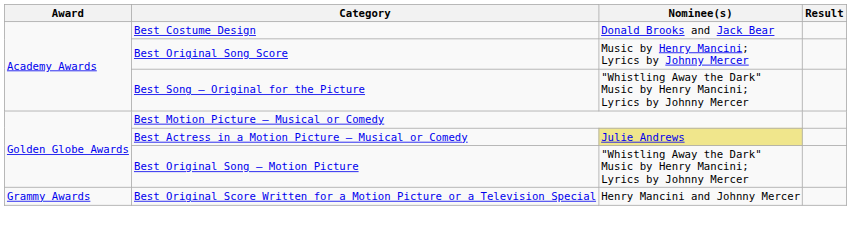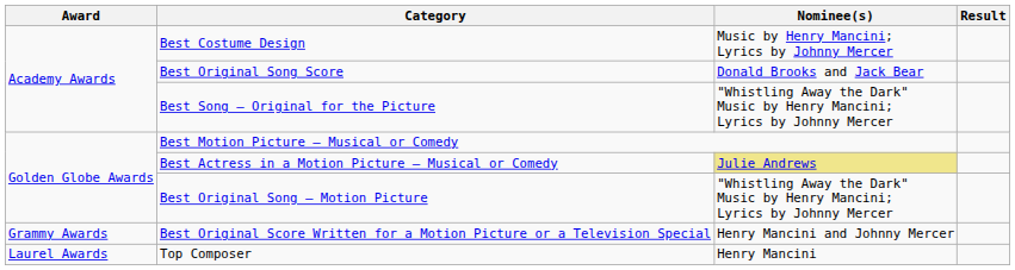 <table class="wikitable plainrowheaders">
 <tr>
 <th>Award</th>
 <th>Category</th>
 <th>Nominee(s)</th>
 <th>Result</th>
 </tr>
 <tr>
 <td rowspan="3"><a href='#'>Academy Awards</a></td>
 <td><a href='#'>Best Costume Design</a></td>
-<td><a href='#'>Donald Brooks</a> and <a href='#'>Jack Bear</a></td>
+<td>Music by <a href='#'>Henry Mancini</a>; <br> Lyrics by <a href='#'>Johnny Mercer</a></td>
 <td></td>
 </tr>
 <tr>
 <td><a href='#'>Best Original Song Score</a></td>
-<td>Music by <a href='#'>Henry Mancini</a>; <br> Lyrics by <a href='#'>Johnny Mercer</a></td>
+<td><a href='#'>Donald Brooks</a> and <a href='#'>Jack Bear</a></td>
 <td></td>
 </tr>
 <tr>
 <td><a href='#'>Best Song – Original for the Picture</a></td>
 <td>"Whistling Away the Dark" <br> Music by Henry Mancini; <br> Lyrics by Johnny Mercer</td>
 <td></td>
 </tr>
 <tr>
 <td rowspan="3"><a href='#'>Golden Globe Awards</a></td>
 <td colspan="2"><a href='#'>Best Motion Picture – Musical or Comedy</a></td>
 <td></td>
 </tr>
 <tr>
 <td><a href='#'>Best Actress in a Motion Picture – Musical or Comedy</a></td>
 <td style="background: khaki;"><a href='#'>Julie Andrews</a></td>
 <td></td>
 </tr>
 <tr>
 <td><a href='#'>Best Original Song – Motion Picture</a></td>
 <td>"Whistling Away the Dark" <br> Music by Henry Mancini; <br> Lyrics by Johnny Mercer</td>
 <td></td>
 </tr>
 <tr>
 <td><a href='#'>Grammy Awards</a></td>
 <td><a href='#'>Best Original Score Written for a Motion Picture or a Television Special</a></td>
 <td>Henry Mancini and Johnny Mercer</td>
 <td></td>
 </tr>
+<tr>
+<td><a href='#'>Laurel Awards</a></td>
+<td>Top Composer</td>
+<td>Henry Mancini</td>
+<td></td>
+</tr>
 </table>
